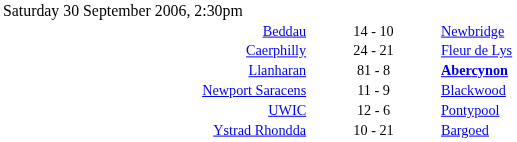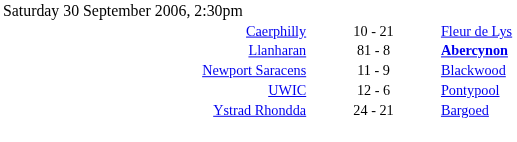 <table style="width:70%;" cellspacing="1">
 <tr>
 <th width=35%></th>
 <th width=15%></th>
 <th></th>
 </tr>
 <tr>
 <td>Saturday 30 September 2006, 2:30pm</td>
 </tr>
 <tr style=font-size:90%>
-<td align=right><a href='#'>Beddau</a></td>
-<td align=center>14 - 10</td>
-<td><a href='#'>Newbridge</a></td>
-</tr>
-<tr style=font-size:90%>
 <td align=right><a href='#'>Caerphilly</a></td>
-<td align=center>24 - 21</td>
+<td align=center>10 - 21</td>
 <td><a href='#'>Fleur de Lys</a></td>
 </tr>
 <tr style=font-size:90%>
 <td align=right><a href='#'>Llanharan</a></td>
 <td align=center>81 - 8</td>
 <td><strong><a href='#'>Abercynon</a></strong></td>
 </tr>
 <tr style=font-size:90%>
 <td align=right><a href='#'>Newport Saracens</a></td>
 <td align=center>11 - 9</td>
 <td><a href='#'>Blackwood</a></td>
 </tr>
 <tr style=font-size:90%>
 <td align=right><a href='#'>UWIC</a></td>
 <td align=center>12 - 6</td>
 <td><a href='#'>Pontypool</a></td>
 </tr>
 <tr style=font-size:90%>
 <td align=right><a href='#'>Ystrad Rhondda</a></td>
-<td align=center>10 - 21</td>
+<td align=center>24 - 21</td>
 <td><a href='#'>Bargoed</a></td>
 </tr>
 </table>
